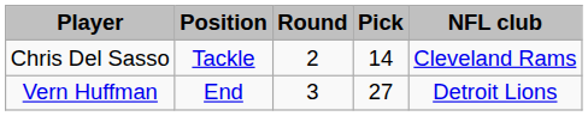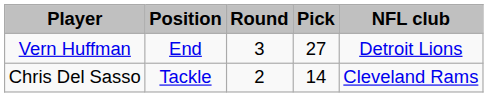 <table class="wikitable" style="text-align:center;">
 <tr style="background:#C0C0C0;">
 <td><strong>Player</strong></td>
 <td><strong>Position</strong></td>
 <td><strong>Round</strong></td>
 <td><strong>Pick</strong></td>
 <td><strong>NFL club</strong></td>
 </tr>
 <tr align="center" bgcolor="">
+<td><a href='#'>Vern Huffman</a></td>
+<td><a href='#'>End</a></td>
+<td>3</td>
+<td>27</td>
+<td><a href='#'>Detroit Lions</a></td>
+</tr>
+<tr align="center" bgcolor="">
 <td>Chris Del Sasso</td>
 <td><a href='#'>Tackle</a></td>
 <td>2</td>
 <td>14</td>
 <td><a href='#'>Cleveland Rams</a></td>
 </tr>
-<tr align="center" bgcolor="">
-<td><a href='#'>Vern Huffman</a></td>
-<td><a href='#'>End</a></td>
-<td>3</td>
-<td>27</td>
-<td><a href='#'>Detroit Lions</a></td>
-</tr>
 </table>
